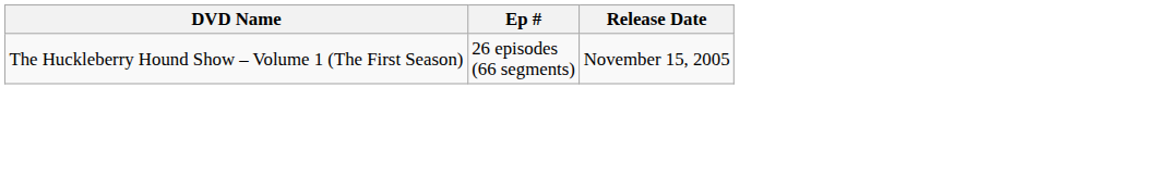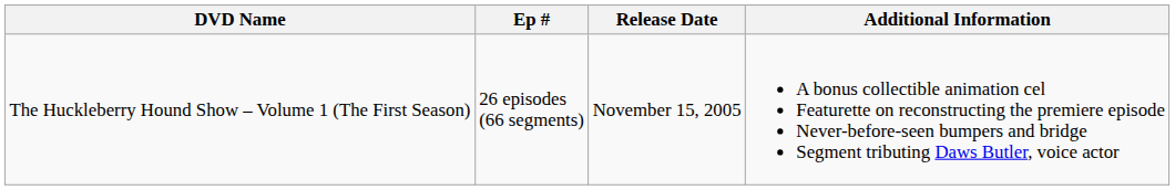 <table class="wikitable">
 <tr>
 <th>DVD Name</th>
 <th>Ep #</th>
 <th>Release Date</th>
+<th>Additional Information</th>
 </tr>
 <tr>
 <td>The Huckleberry Hound Show – Volume 1 (The First Season)</td>
 <td>26 episodes<br>(66 segments)</td>
 <td>November 15, 2005</td>
+<td><br><ul><li>A bonus collectible animation cel</li><li>Featurette on reconstructing the premiere episode</li><li>Never-before-seen bumpers and bridge</li><li>Segment tributing <a href='#'>Daws Butler</a>, voice actor</li></ul></td>
 </tr>
 </table>
